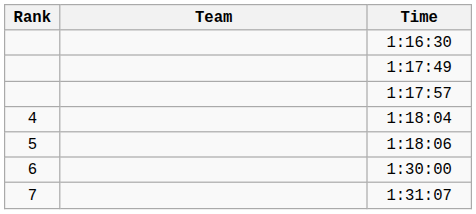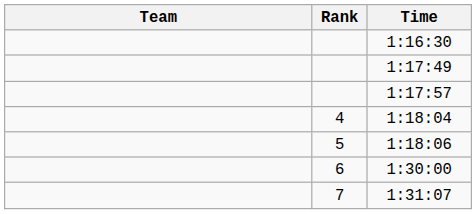 <table class=wikitable style="text-align:center">
 <tr>
+<th width=250>Team</th>
 <th width=40>Rank</th>
-<th width=250>Team</th>
 <th width=80>Time</th>
 </tr>
 <tr>
+<td align=left></td>
 <td></td>
-<td align=left></td>
 <td>1:16:30</td>
 </tr>
 <tr>
+<td align=left></td>
 <td></td>
-<td align=left></td>
 <td>1:17:49</td>
 </tr>
 <tr>
+<td align=left></td>
 <td></td>
-<td align=left></td>
 <td>1:17:57</td>
 </tr>
 <tr>
+<td align=left></td>
 <td>4</td>
-<td align=left></td>
 <td>1:18:04</td>
 </tr>
 <tr>
+<td align=left></td>
 <td>5</td>
-<td align=left></td>
 <td>1:18:06</td>
 </tr>
 <tr>
+<td align=left></td>
 <td>6</td>
-<td align=left></td>
 <td>1:30:00</td>
 </tr>
 <tr>
+<td align=left></td>
 <td>7</td>
-<td align=left></td>
 <td>1:31:07</td>
 </tr>
 </table>
